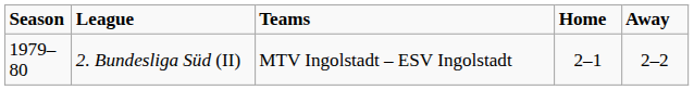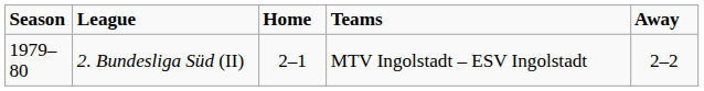 <table class="wikitable">
 <tr>
 <td width="50"><strong>Season</strong></td>
 <td width="150"><strong>League</strong></td>
+<td width="50"><strong>Home</strong></td>
 <td width="250"><strong>Teams</strong></td>
-<td width="50"><strong>Home</strong></td>
 <td width="50"><strong>Away</strong></td>
 </tr>
 <tr>
 <td align="left">1979–80</td>
 <td align="left"><em>2. Bundesliga Süd</em> (II)</td>
+<td align="center">2–1</td>
 <td align="left">MTV Ingolstadt – ESV Ingolstadt</td>
-<td align="center">2–1</td>
 <td align="center">2–2</td>
 </tr>
 </table>
